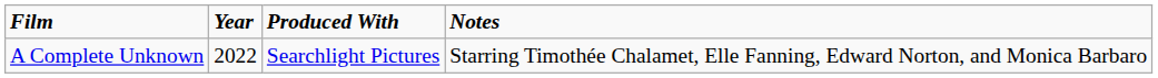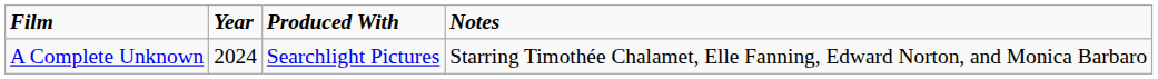 <table class="wikitable">
 <tr>
 <td><strong><em>Film</em></strong></td>
 <td><strong><em>Year</em></strong></td>
 <td><strong><em>Produced With</em></strong></td>
 <td><strong><em>Notes</em></strong></td>
 </tr>
 <tr>
 <td><a href='#'>A Complete Unknown</a></td>
-<td>2022</td>
+<td>2024</td>
 <td><a href='#'>Searchlight Pictures</a></td>
 <td>Starring Timothée Chalamet, Elle Fanning, Edward Norton, and Monica Barbaro</td>
 </tr>
 </table>
